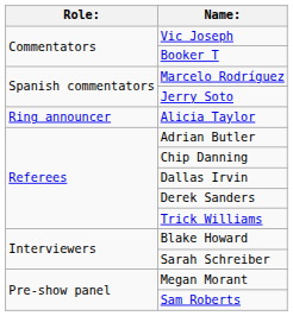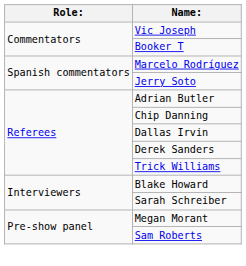 <table class=wikitable style="font-size:90%; margin: 0.5em 0 0.5em 1em; float: right; clear: right;">
 <tr>
 <th>Role:</th>
 <th>Name:</th>
 </tr>
 <tr>
 <td rowspan="2">Commentators</td>
 <td><a href='#'>Vic Joseph</a></td>
 </tr>
 <tr>
 <td><a href='#'>Booker T</a></td>
 </tr>
 <tr>
 <td rowspan=2>Spanish commentators</td>
 <td><a href='#'>Marcelo Rodríguez</a></td>
 </tr>
 <tr>
 <td><a href='#'>Jerry Soto</a></td>
-</tr>
-<tr>
-<td rowspan=1><a href='#'>Ring announcer</a></td>
-<td><a href='#'>Alicia Taylor</a></td>
 </tr>
 <tr>
 <td rowspan=5><a href='#'>Referees</a></td>
 <td>Adrian Butler</td>
 </tr>
 <tr>
 <td>Chip Danning</td>
 </tr>
 <tr>
 <td>Dallas Irvin</td>
 </tr>
 <tr>
 <td>Derek Sanders</td>
 </tr>
 <tr>
 <td><a href='#'>Trick Williams</a> </td>
 </tr>
 <tr>
 <td rowspan=2>Interviewers</td>
 <td>Blake Howard</td>
 </tr>
 <tr>
 <td>Sarah Schreiber</td>
 </tr>
 <tr>
 <td rowspan=2>Pre-show panel</td>
 <td>Megan Morant</td>
 </tr>
 <tr>
 <td><a href='#'>Sam Roberts</a></td>
 </tr>
 </table>
